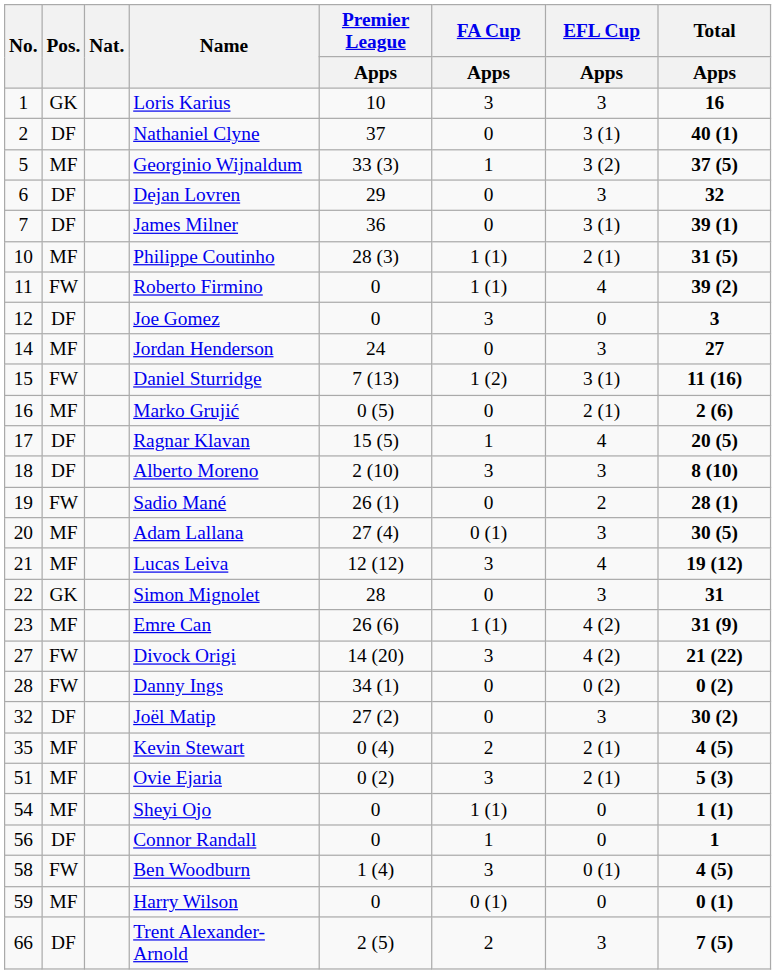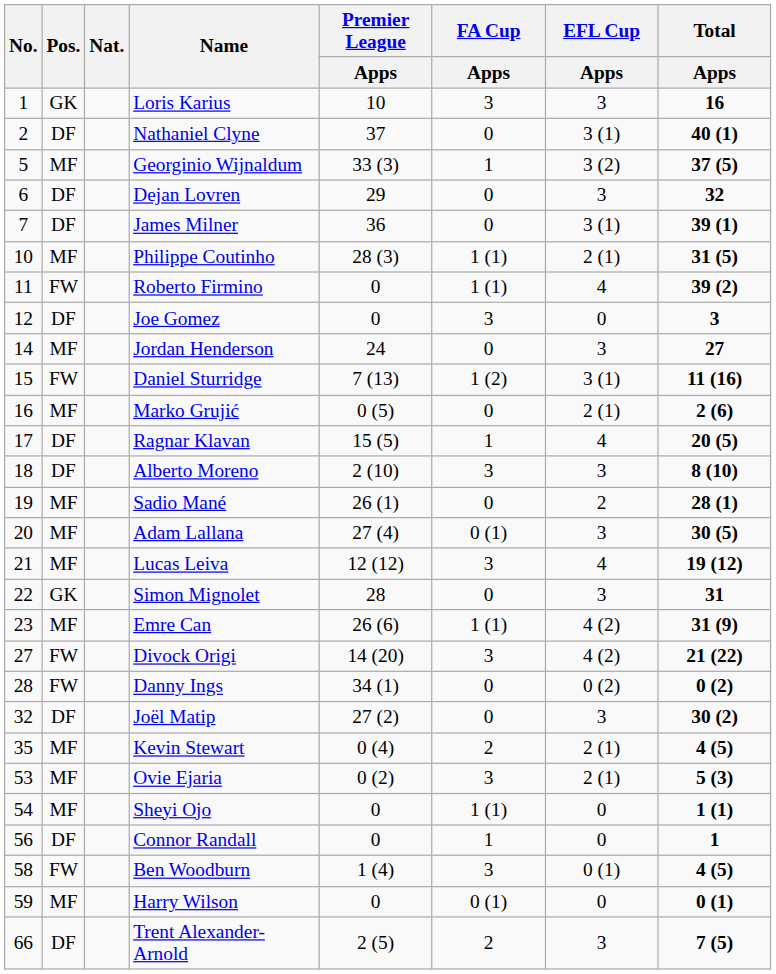 <table class="wikitable sortable" style="text-align:center">
 <tr>
 <th rowspan="2">No.</th>
 <th rowspan="2">Pos.</th>
 <th rowspan="2">Nat.</th>
 <th rowspan="2" style="width:150px;">Name</th>
 <th style="width:86px;"><a href='#'>Premier League</a></th>
 <th style="width:86px;"><a href='#'>FA Cup</a></th>
 <th style="width:86px;"><a href='#'>EFL Cup</a></th>
 <th style="width:86px;">Total</th>
 </tr>
 <tr>
 <th>Apps</th>
 <th>Apps</th>
 <th>Apps</th>
 <th>Apps</th>
 </tr>
 <tr>
 <td>1</td>
 <td>GK</td>
 <td></td>
 <td align=left><a href='#'>Loris Karius</a></td>
 <td>10</td>
 <td>3</td>
 <td>3</td>
 <td><strong>16</strong></td>
 </tr>
 <tr>
 <td>2</td>
 <td>DF</td>
 <td></td>
 <td align=left><a href='#'>Nathaniel Clyne</a></td>
 <td>37</td>
 <td>0</td>
 <td>3 (1)</td>
 <td><strong>40 (1)</strong></td>
 </tr>
 <tr>
 <td>5</td>
 <td>MF</td>
 <td></td>
 <td align=left><a href='#'>Georginio Wijnaldum</a></td>
 <td>33 (3)</td>
 <td>1</td>
 <td>3 (2)</td>
 <td><strong>37 (5)</strong></td>
 </tr>
 <tr>
 <td>6</td>
 <td>DF</td>
 <td></td>
 <td align=left><a href='#'>Dejan Lovren</a></td>
 <td>29</td>
 <td>0</td>
 <td>3</td>
 <td><strong>32</strong></td>
 </tr>
 <tr>
 <td>7</td>
 <td>DF</td>
 <td></td>
 <td align=left><a href='#'>James Milner</a></td>
 <td>36</td>
 <td>0</td>
 <td>3 (1)</td>
 <td><strong>39 (1)</strong></td>
 </tr>
 <tr>
 <td>10</td>
 <td>MF</td>
 <td></td>
 <td align=left><a href='#'>Philippe Coutinho</a></td>
 <td>28 (3)</td>
 <td>1 (1)</td>
 <td>2 (1)</td>
 <td><strong>31 (5)</strong></td>
 </tr>
 <tr>
 <td>11</td>
 <td>FW</td>
 <td></td>
 <td align=left><a href='#'>Roberto Firmino</a></td>
 <td>0</td>
 <td>1 (1)</td>
 <td>4</td>
 <td><strong>39 (2)</strong></td>
 </tr>
 <tr>
 <td>12</td>
 <td>DF</td>
 <td></td>
 <td align=left><a href='#'>Joe Gomez</a></td>
 <td>0</td>
 <td>3</td>
 <td>0</td>
 <td><strong>3</strong></td>
 </tr>
 <tr>
 <td>14</td>
 <td>MF</td>
 <td></td>
 <td align=left><a href='#'>Jordan Henderson</a></td>
 <td>24</td>
 <td>0</td>
 <td>3</td>
 <td><strong>27</strong></td>
 </tr>
 <tr>
 <td>15</td>
 <td>FW</td>
 <td></td>
 <td align=left><a href='#'>Daniel Sturridge</a></td>
 <td>7 (13)</td>
 <td>1 (2)</td>
 <td>3 (1)</td>
 <td><strong>11 (16)</strong></td>
 </tr>
 <tr>
 <td>16</td>
 <td>MF</td>
 <td></td>
 <td align=left><a href='#'>Marko Grujić</a></td>
 <td>0 (5)</td>
 <td>0</td>
 <td>2 (1)</td>
 <td><strong>2 (6)</strong></td>
 </tr>
 <tr>
 <td>17</td>
 <td>DF</td>
 <td></td>
 <td align=left><a href='#'>Ragnar Klavan</a></td>
 <td>15 (5)</td>
 <td>1</td>
 <td>4</td>
 <td><strong>20 (5)</strong></td>
 </tr>
 <tr>
 <td>18</td>
 <td>DF</td>
 <td></td>
 <td align=left><a href='#'>Alberto Moreno</a></td>
 <td>2 (10)</td>
 <td>3</td>
 <td>3</td>
 <td><strong>8 (10)</strong></td>
 </tr>
 <tr>
 <td>19</td>
-<td>FW</td>
+<td>MF</td>
 <td></td>
 <td align=left><a href='#'>Sadio Mané</a></td>
 <td>26 (1)</td>
 <td>0</td>
 <td>2</td>
 <td><strong>28 (1)</strong></td>
 </tr>
 <tr>
 <td>20</td>
 <td>MF</td>
 <td></td>
 <td align=left><a href='#'>Adam Lallana</a></td>
 <td>27 (4)</td>
 <td>0 (1)</td>
 <td>3</td>
 <td><strong>30 (5)</strong></td>
 </tr>
 <tr>
 <td>21</td>
 <td>MF</td>
 <td></td>
 <td align=left><a href='#'>Lucas Leiva</a></td>
 <td>12 (12)</td>
 <td>3</td>
 <td>4</td>
 <td><strong>19 (12)</strong></td>
 </tr>
 <tr>
 <td>22</td>
 <td>GK</td>
 <td></td>
 <td align=left><a href='#'>Simon Mignolet</a></td>
 <td>28</td>
 <td>0</td>
 <td>3</td>
 <td><strong>31</strong></td>
 </tr>
 <tr>
 <td>23</td>
 <td>MF</td>
 <td></td>
 <td align=left><a href='#'>Emre Can</a></td>
 <td>26 (6)</td>
 <td>1 (1)</td>
 <td>4 (2)</td>
 <td><strong>31 (9)</strong></td>
 </tr>
 <tr>
 <td>27</td>
 <td>FW</td>
 <td></td>
 <td align=left><a href='#'>Divock Origi</a></td>
 <td>14 (20)</td>
 <td>3</td>
 <td>4 (2)</td>
 <td><strong>21 (22)</strong></td>
 </tr>
 <tr>
 <td>28</td>
 <td>FW</td>
 <td></td>
 <td align=left><a href='#'>Danny Ings</a></td>
 <td>34 (1)</td>
 <td>0</td>
 <td>0 (2)</td>
 <td><strong>0 (2)</strong></td>
 </tr>
 <tr>
 <td>32</td>
 <td>DF</td>
 <td></td>
 <td align=left><a href='#'>Joël Matip</a></td>
 <td>27 (2)</td>
 <td>0</td>
 <td>3</td>
 <td><strong>30 (2)</strong></td>
 </tr>
 <tr>
 <td>35</td>
 <td>MF</td>
 <td></td>
 <td align=left><a href='#'>Kevin Stewart</a></td>
 <td>0 (4)</td>
 <td>2</td>
 <td>2 (1)</td>
 <td><strong>4 (5)</strong></td>
 </tr>
 <tr>
-<td>51</td>
+<td>53</td>
 <td>MF</td>
 <td></td>
 <td align=left><a href='#'>Ovie Ejaria</a></td>
 <td>0 (2)</td>
 <td>3</td>
 <td>2 (1)</td>
 <td><strong>5 (3)</strong></td>
 </tr>
 <tr>
 <td>54</td>
 <td>MF</td>
 <td></td>
 <td align=left><a href='#'>Sheyi Ojo</a></td>
 <td>0</td>
 <td>1 (1)</td>
 <td>0</td>
 <td><strong>1 (1)</strong></td>
 </tr>
 <tr>
 <td>56</td>
 <td>DF</td>
 <td></td>
 <td align=left><a href='#'>Connor Randall</a></td>
 <td>0</td>
 <td>1</td>
 <td>0</td>
 <td><strong>1</strong></td>
 </tr>
 <tr>
 <td>58</td>
 <td>FW</td>
 <td></td>
 <td align=left><a href='#'>Ben Woodburn</a></td>
 <td>1 (4)</td>
 <td>3</td>
 <td>0 (1)</td>
 <td><strong>4 (5)</strong></td>
 </tr>
 <tr>
 <td>59</td>
 <td>MF</td>
 <td></td>
 <td align=left><a href='#'>Harry Wilson</a></td>
 <td>0</td>
 <td>0 (1)</td>
 <td>0</td>
 <td><strong>0 (1)</strong></td>
 </tr>
 <tr>
 <td>66</td>
 <td>DF</td>
 <td></td>
 <td align=left><a href='#'>Trent Alexander-Arnold</a></td>
 <td>2 (5)</td>
 <td>2</td>
 <td>3</td>
 <td><strong>7 (5)</strong></td>
 </tr>
 </table>
